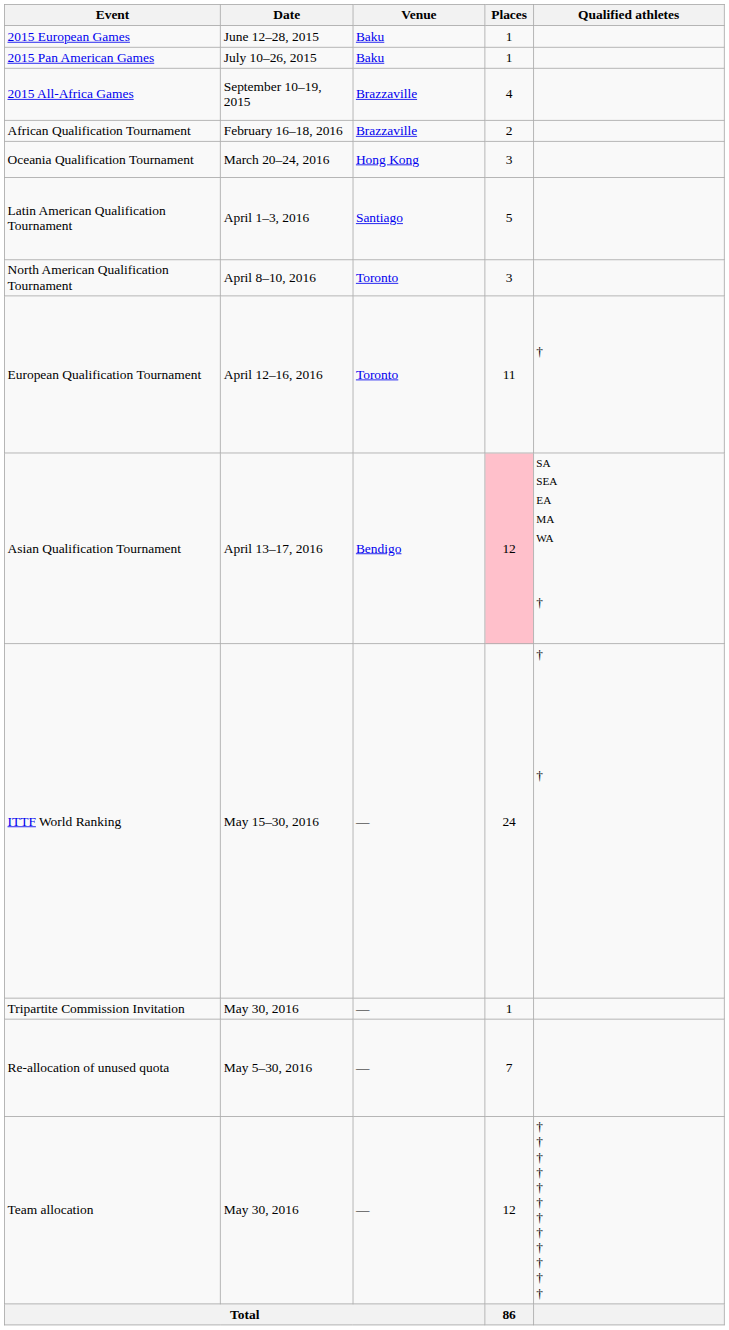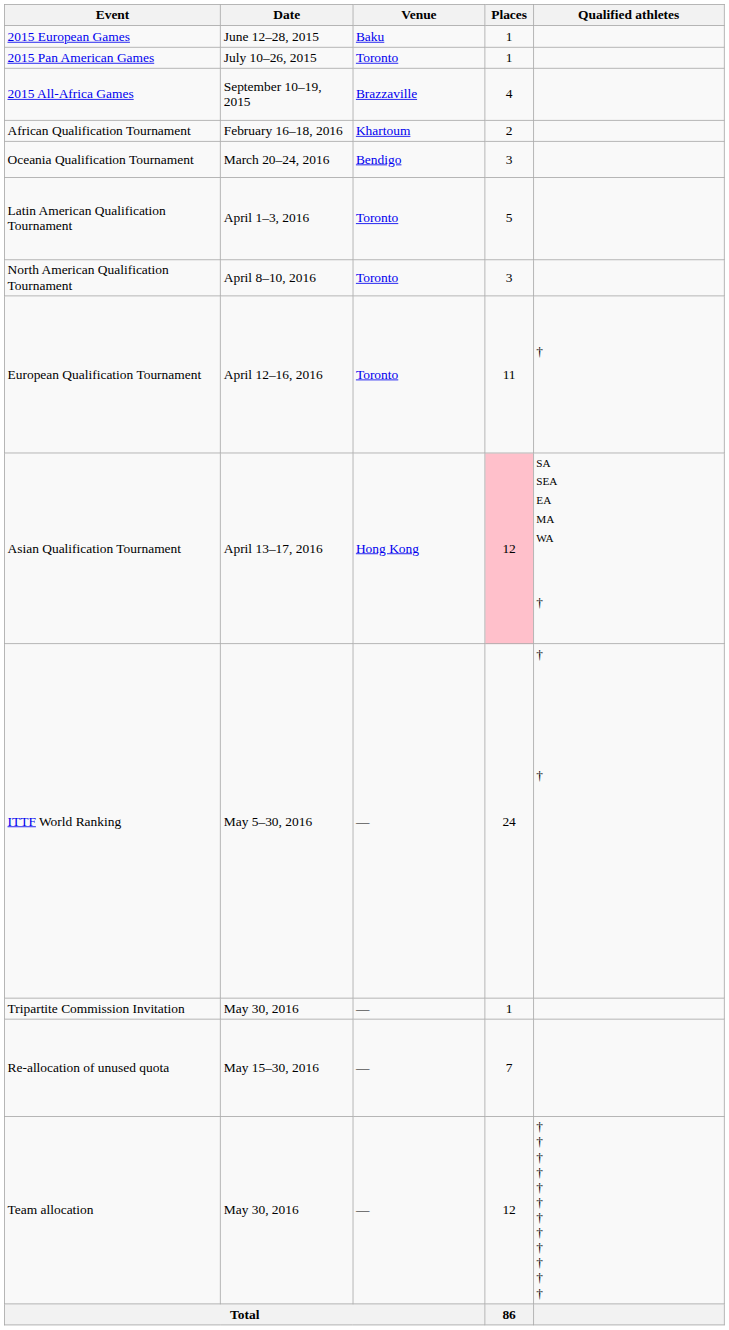 <table class="wikitable" style="text-align:left; font-size:100%">
 <tr>
 <th width=250>Event</th>
 <th width=150>Date</th>
 <th width=150>Venue</th>
 <th width=50>Places</th>
 <th width=220>Qualified athletes</th>
 </tr>
 <tr>
 <td><a href='#'>2015 European Games</a></td>
 <td>June 12–28, 2015</td>
 <td> <a href='#'>Baku</a></td>
 <td align=center>1</td>
 <td></td>
 </tr>
 <tr>
 <td><a href='#'>2015 Pan American Games</a></td>
 <td>July 10–26, 2015</td>
-<td> <a href='#'>Baku</a></td>
+<td> <a href='#'>Toronto</a></td>
 <td align=center>1</td>
 <td></td>
 </tr>
 <tr>
 <td><a href='#'>2015 All-Africa Games</a></td>
 <td>September 10–19, 2015</td>
 <td> <a href='#'>Brazzaville</a></td>
 <td align=center>4</td>
 <td><br><br><br></td>
 </tr>
 <tr>
 <td>African Qualification Tournament</td>
 <td>February 16–18, 2016</td>
-<td> <a href='#'>Brazzaville</a></td>
+<td> <a href='#'>Khartoum</a></td>
 <td align=center>2</td>
 <td><br></td>
 </tr>
 <tr>
 <td>Oceania Qualification Tournament</td>
 <td>March 20–24, 2016</td>
-<td> <a href='#'>Hong Kong</a></td>
+<td> <a href='#'>Bendigo</a></td>
 <td align=center>3</td>
 <td><br><br></td>
 </tr>
 <tr>
 <td>Latin American Qualification Tournament</td>
 <td>April 1–3, 2016</td>
-<td> <a href='#'>Santiago</a></td>
+<td> <a href='#'>Toronto</a></td>
 <td align=center>5</td>
 <td><br><br><br><br><br></td>
 </tr>
 <tr>
 <td>North American Qualification Tournament</td>
 <td>April 8–10, 2016</td>
 <td> <a href='#'>Toronto</a></td>
 <td align=center>3</td>
 <td><br><br></td>
 </tr>
 <tr>
 <td>European Qualification Tournament</td>
 <td>April 12–16, 2016</td>
 <td> <a href='#'>Toronto</a></td>
 <td align=center>11</td>
 <td><br><br><br>†<br><br><br><br><br><br><br></td>
 </tr>
 <tr>
 <td>Asian Qualification Tournament</td>
 <td>April 13–17, 2016</td>
-<td> <a href='#'>Bendigo</a></td>
+<td> <a href='#'>Hong Kong</a></td>
 <td align=center style="background: pink;">12</td>
 <td><sup>SA</sup><br><sup>SEA</sup><br><sup>EA</sup><br><sup>MA</sup><br><sup>WA</sup><br><br><br><br>†<br><br><br></td>
 </tr>
 <tr>
 <td><a href='#'>ITTF</a> World Ranking</td>
-<td>May 15–30, 2016</td>
+<td>May 5–30, 2016</td>
 <td>—</td>
 <td align=center>24</td>
 <td>†<br><br><br><br><br><br><br><br>†<br><br><br><br><br><br><br><br><br><br><br><br><br><br><br></td>
 </tr>
 <tr>
 <td>Tripartite Commission Invitation</td>
 <td>May 30, 2016</td>
 <td>—</td>
 <td align=center>1</td>
 <td></td>
 </tr>
 <tr>
 <td>Re-allocation of unused quota</td>
-<td>May 5–30, 2016</td>
+<td>May 15–30, 2016</td>
 <td>—</td>
 <td align=center>7</td>
 <td><br><br><br><br><br><br></td>
 </tr>
 <tr>
 <td>Team allocation</td>
 <td>May 30, 2016</td>
 <td>—</td>
 <td align=center>12</td>
 <td>†<br>†<br>†<br>†<br>†<br>†<br>†<br>†<br>†<br>†<br>†<br>†</td>
 </tr>
 <tr>
 <th colspan=3>Total</th>
 <th>86</th>
 <th></th>
 </tr>
 </table>
